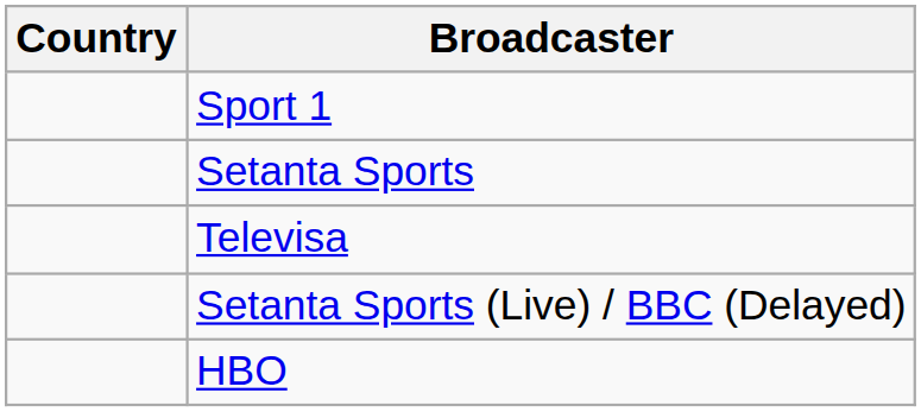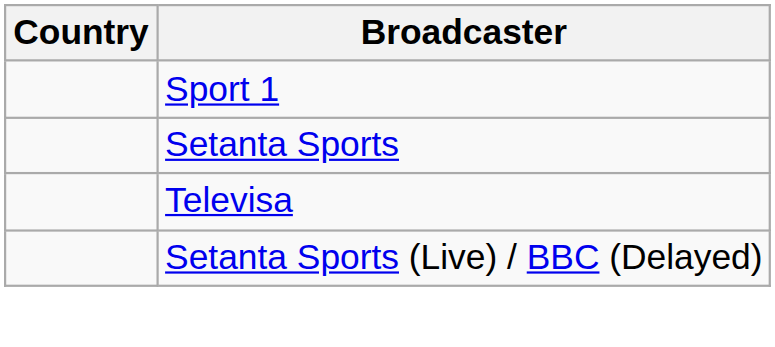 <table class="wikitable">
 <tr>
 <th align=center>Country</th>
 <th align=center>Broadcaster</th>
 </tr>
 <tr>
 <td></td>
 <td><a href='#'>Sport 1</a></td>
 </tr>
 <tr>
 <td></td>
 <td><a href='#'>Setanta Sports</a></td>
 </tr>
 <tr>
 <td></td>
 <td><a href='#'>Televisa</a></td>
 </tr>
 <tr>
 <td></td>
 <td><a href='#'>Setanta Sports</a> (Live) / <a href='#'>BBC</a> (Delayed)</td>
 </tr>
-<tr>
-<td></td>
-<td><a href='#'>HBO</a></td>
-</tr>
 </table>
